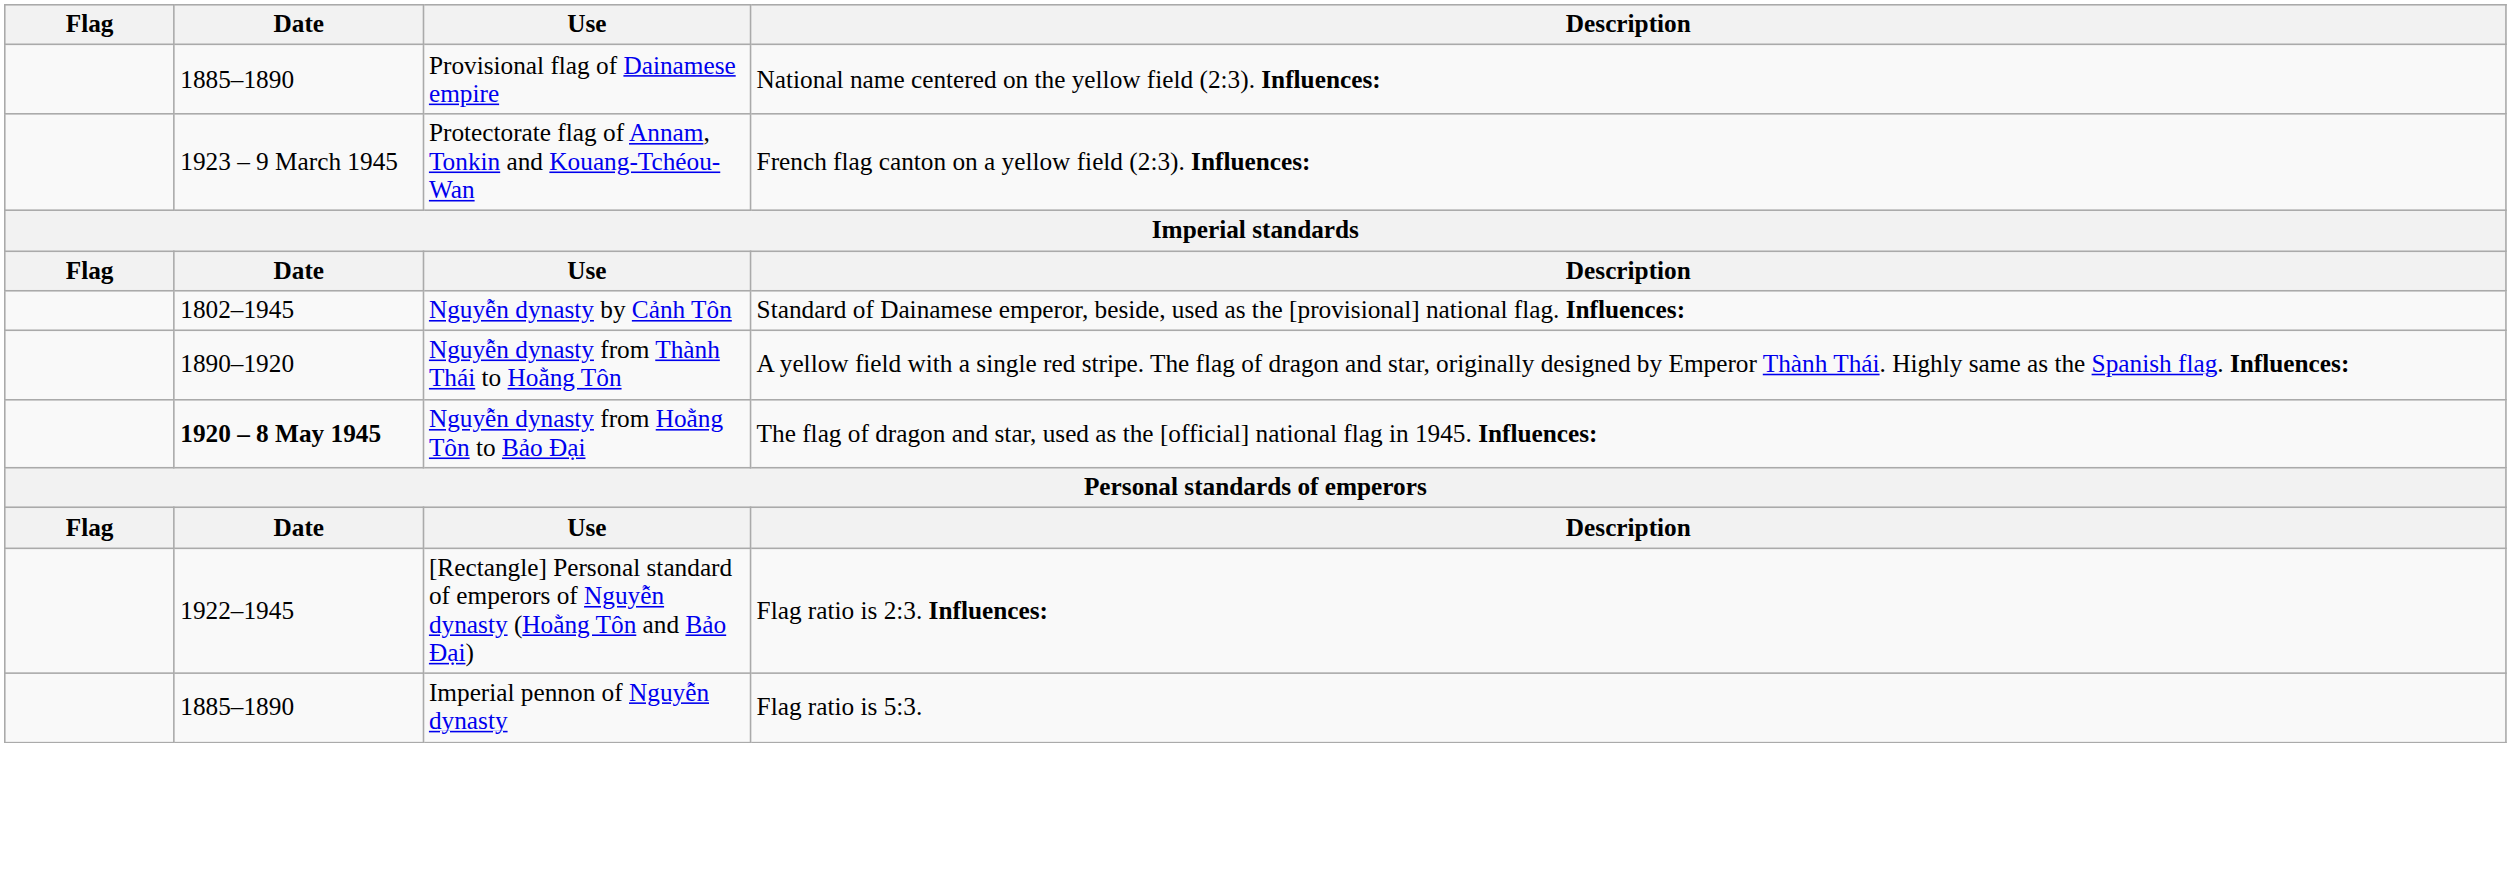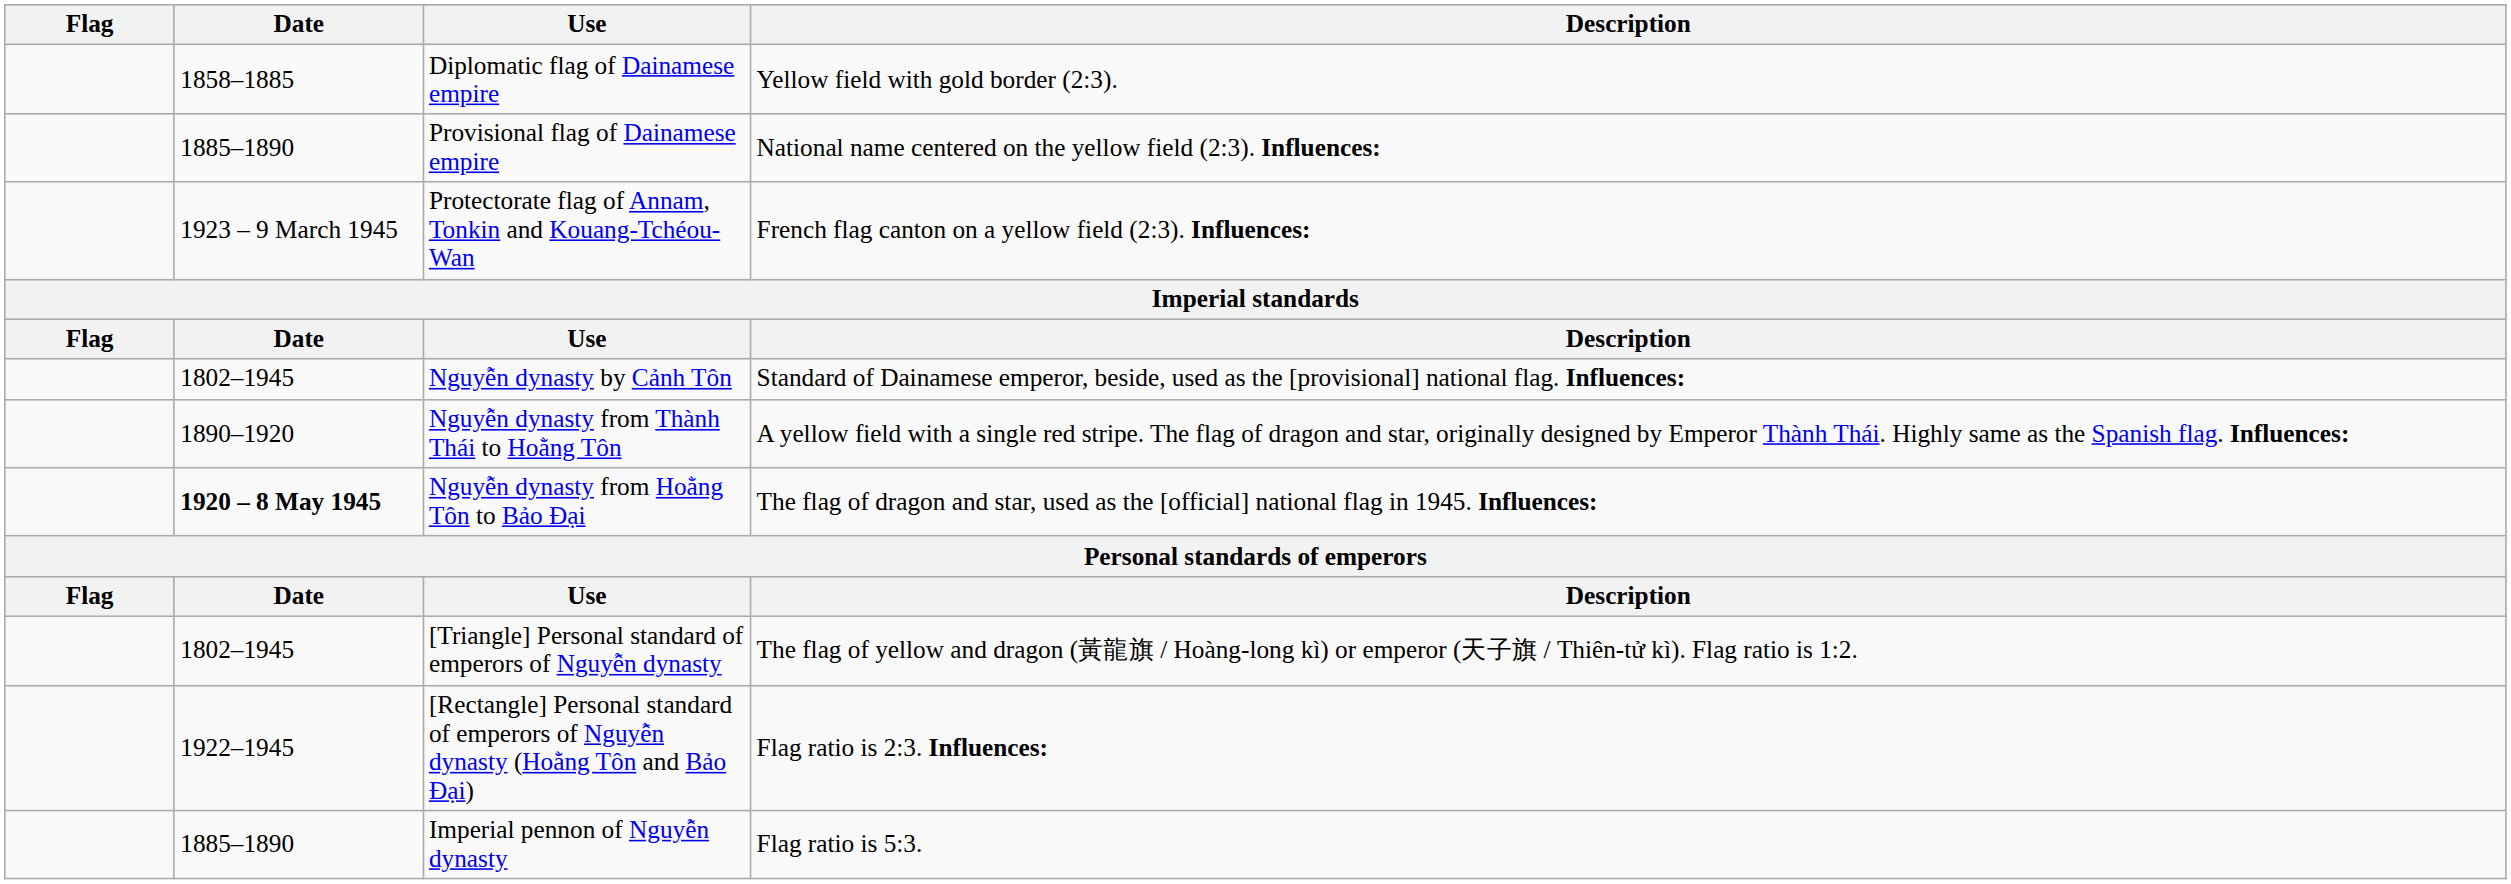 <table class="wikitable" style="width:100%">
 <tr>
 <th width="100px">Flag</th>
 <th width="150px">Date</th>
 <th width="200px">Use</th>
 <th style="min-width:250px">Description</th>
+</tr>
+<tr>
+<td></td>
+<td>1858–1885</td>
+<td>Diplomatic flag of <a href='#'>Dainamese empire</a></td>
+<td>Yellow field with gold border (2:3).</td>
 </tr>
 <tr>
 <td></td>
 <td>1885–1890</td>
 <td>Provisional flag of <a href='#'>Dainamese empire</a></td>
 <td>National name centered on the yellow field (2:3). <strong>Influences:</strong> </td>
 </tr>
 <tr>
 <td></td>
 <td>1923 – 9 March 1945</td>
 <td>Protectorate flag of <a href='#'>Annam</a>, <a href='#'>Tonkin</a> and <a href='#'>Kouang-Tchéou-Wan</a></td>
 <td>French flag canton on a yellow field (2:3). <strong>Influences:</strong>   </td>
 </tr>
 <tr>
 <th colspan="4">Imperial standards</th>
 </tr>
 <tr>
 <th width="100px">Flag</th>
 <th width="150px">Date</th>
 <th width="200px">Use</th>
 <th style="min-width:250px">Description</th>
 </tr>
 <tr>
 <td></td>
 <td>1802–1945</td>
 <td><a href='#'>Nguyễn dynasty</a> by <a href='#'>Cảnh Tôn</a></td>
 <td>Standard of Dainamese emperor, beside, used as the [provisional] national flag. <strong>Influences:</strong> </td>
 </tr>
 <tr>
 <td></td>
 <td>1890–1920</td>
 <td><a href='#'>Nguyễn dynasty</a> from <a href='#'>Thành Thái</a> to <a href='#'>Hoằng Tôn</a></td>
 <td>A yellow field with a single red stripe. The flag of dragon and star, originally designed by Emperor <a href='#'>Thành Thái</a>. Highly same as the <a href='#'>Spanish flag</a>. <strong>Influences:</strong> </td>
 </tr>
 <tr>
 <td></td>
 <td><strong>1920 – 8 May 1945</strong></td>
 <td><a href='#'>Nguyễn dynasty</a> from <a href='#'>Hoằng Tôn</a> to <a href='#'>Bảo Đại</a></td>
 <td>The flag of dragon and star, used as the [official] national flag in 1945. <strong>Influences:</strong> </td>
 </tr>
 <tr>
 <th colspan="4">Personal standards of emperors</th>
 </tr>
 <tr>
 <th width="100px">Flag</th>
 <th width="150px">Date</th>
 <th width="200px">Use</th>
 <th style="min-width:250px">Description</th>
 </tr>
 <tr>
 <td></td>
+<td>1802–1945</td>
+<td>[Triangle] Personal standard of emperors of <a href='#'>Nguyễn dynasty</a></td>
+<td>The flag of yellow and dragon (黃龍旗 / Hoàng-long kì) or emperor (天子旗 / Thiên-tử kì). Flag ratio is 1:2.</td>
+</tr>
+<tr>
+<td></td>
 <td>1922–1945</td>
 <td>[Rectangle] Personal standard of emperors of <a href='#'>Nguyễn dynasty</a> (<a href='#'>Hoằng Tôn</a> and <a href='#'>Bảo Đại</a>)</td>
 <td>Flag ratio is 2:3. <strong>Influences:</strong>  </td>
 </tr>
 <tr>
 <td></td>
 <td>1885–1890</td>
 <td>Imperial pennon of <a href='#'>Nguyễn dynasty</a></td>
 <td>Flag ratio is 5:3.</td>
 </tr>
 </table>
